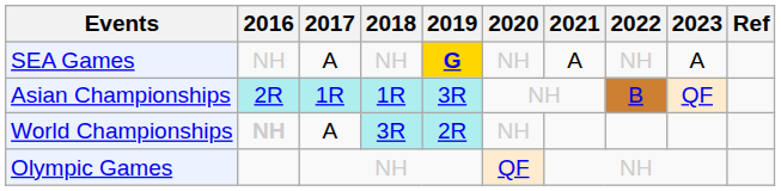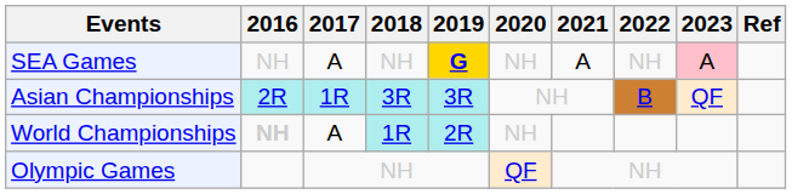 <table class="wikitable" style="font-size: 90%; text-align:center">
 <tr>
 <th>Events</th>
 <th>2016</th>
 <th>2017</th>
 <th>2018</th>
 <th>2019</th>
 <th>2020</th>
 <th>2021</th>
 <th>2022</th>
 <th>2023</th>
 <th>Ref</th>
 </tr>
 <tr>
 <td bgcolor="#ECF2FF"; align="left"><a href='#'>SEA Games</a></td>
 <td style=color:#ccc>NH</td>
 <td>A</td>
 <td style=color:#ccc>NH</td>
 <td bgcolor=gold><a href='#'><strong>G</strong></a></td>
 <td style=color:#ccc>NH</td>
 <td>A</td>
 <td style=color:#ccc>NH</td>
-<td>A</td>
+<td style="background: pink;">A</td>
 <td></td>
 </tr>
 <tr>
 <td bgcolor="#ECF2FF"; align="left"><a href='#'>Asian Championships</a></td>
 <td bgcolor=AFEEEE><a href='#'>2R</a></td>
 <td bgcolor=AFEEEE><a href='#'>1R</a></td>
-<td bgcolor=AFEEEE><a href='#'>1R</a></td>
+<td bgcolor=AFEEEE><a href='#'>3R</a></td>
 <td bgcolor=AFEEEE><a href='#'>3R</a></td>
 <td colspan="2" style=color:#ccc>NH</td>
 <td bgcolor=CD7F32><a href='#'>B</a></td>
 <td bgcolor=FFEBCD><a href='#'>QF</a></td>
 <td></td>
 </tr>
 <tr>
 <td bgcolor="#ECF2FF"; align="left"><a href='#'>World Championships</a></td>
 <td style=color:#ccc><strong>NH</strong></td>
 <td>A</td>
-<td bgcolor=AFEEEE><a href='#'>3R</a></td>
+<td bgcolor=AFEEEE><a href='#'>1R</a></td>
 <td bgcolor=AFEEEE><a href='#'>2R</a></td>
 <td style=color:#ccc>NH</td>
 <td><a href='#'></a></td>
 <td><a href='#'></a></td>
 <td></td>
 <td></td>
 </tr>
 <tr>
 <td bgcolor="#ECF2FF"; align="left"><a href='#'>Olympic Games</a></td>
 <td></td>
 <td colspan="3" style=color:#ccc>NH</td>
 <td bgcolor=FFEBCD><a href='#'>QF</a></td>
 <td colspan="3" style=color:#ccc>NH</td>
 <td></td>
 </tr>
 </table>
